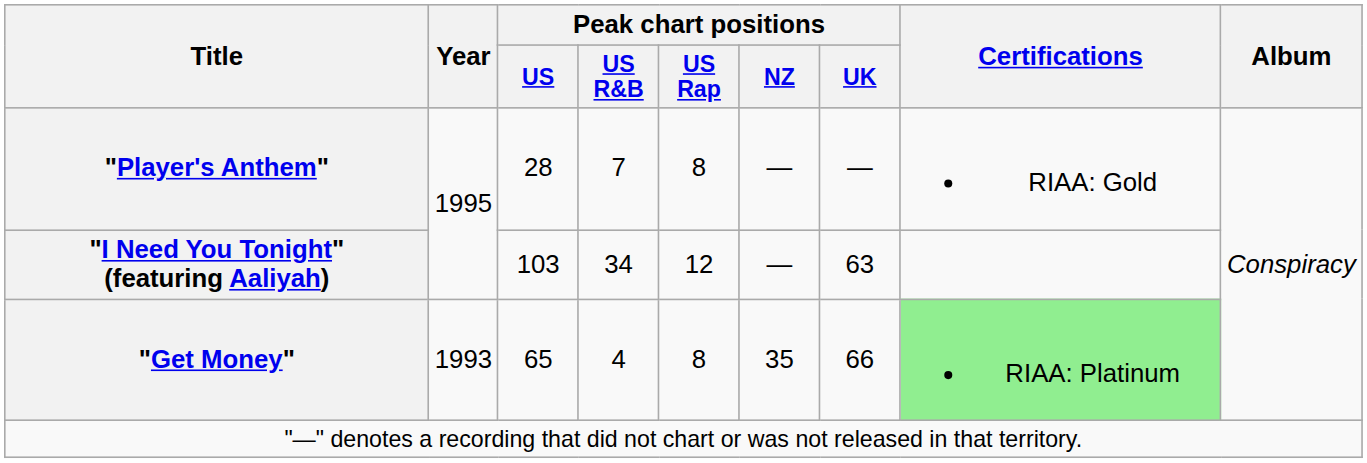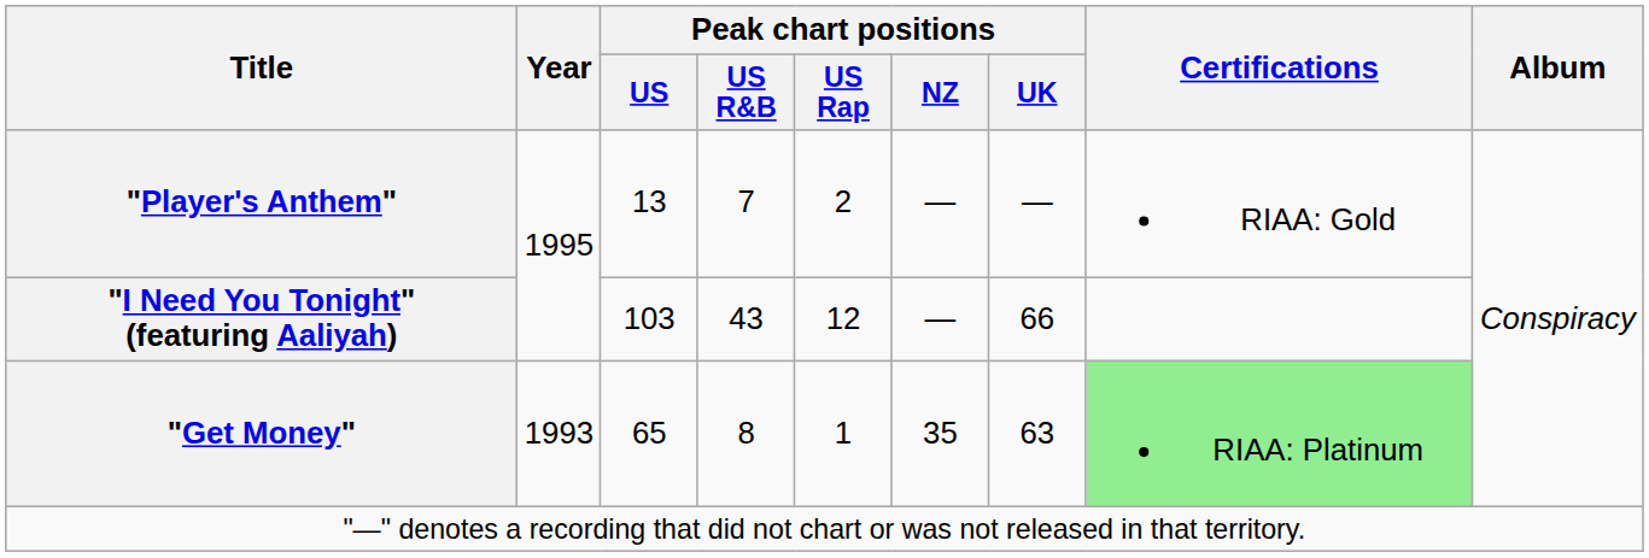 <table class="wikitable plainrowheaders" style="text-align:center;">
 <tr>
 <th scope="col" rowspan="2" style="width:16em;">Title</th>
 <th scope="col" rowspan="2">Year</th>
 <th scope="col" colspan="5">Peak chart positions</th>
 <th scope="col" rowspan="2" style="width:12em;"><a href='#'>Certifications</a></th>
 <th scope="col" rowspan="2">Album</th>
 </tr>
 <tr>
 <th scope="col" style="width:3em;font-size:90%;"><a href='#'>US</a><br></th>
 <th scope="col" style="width:3em;font-size:90%;"><a href='#'>US<br>R&B</a><br></th>
 <th scope="col" style="width:3em;font-size:90%;"><a href='#'>US<br>Rap</a><br></th>
 <th scope="col" style="width:3em;font-size:90%;"><a href='#'>NZ</a><br></th>
 <th scope="col" style="width:3em;font-size:90%;"><a href='#'>UK</a><br></th>
 </tr>
 <tr>
 <th scope="row">"<a href='#'>Player's Anthem</a>"</th>
 <td rowspan="2">1995</td>
-<td>28</td>
+<td>13</td>
 <td>7</td>
-<td>8</td>
+<td>2</td>
 <td>—</td>
 <td>—</td>
 <td><br><ul><li>RIAA: Gold</li></ul></td>
 <td rowspan="3"><em>Conspiracy</em></td>
 </tr>
 <tr>
 <th scope="row">"<a href='#'>I Need You Tonight</a>"<br><span>(featuring <a href='#'>Aaliyah</a>)</span></th>
 <td>103</td>
-<td>34</td>
+<td>43</td>
 <td>12</td>
 <td>—</td>
-<td>63</td>
+<td>66</td>
 <td></td>
 </tr>
 <tr>
 <th scope="row">"<a href='#'>Get Money</a>"</th>
 <td>1993</td>
 <td>65</td>
-<td>4</td>
 <td>8</td>
+<td>1</td>
 <td>35</td>
-<td>66</td>
+<td>63</td>
 <td style="background: lightgreen;"><br><ul><li>RIAA: Platinum</li></ul></td>
 </tr>
 <tr>
 <td colspan="14" style="font-size:90%">"—" denotes a recording that did not chart or was not released in that territory.</td>
 </tr>
 </table>
